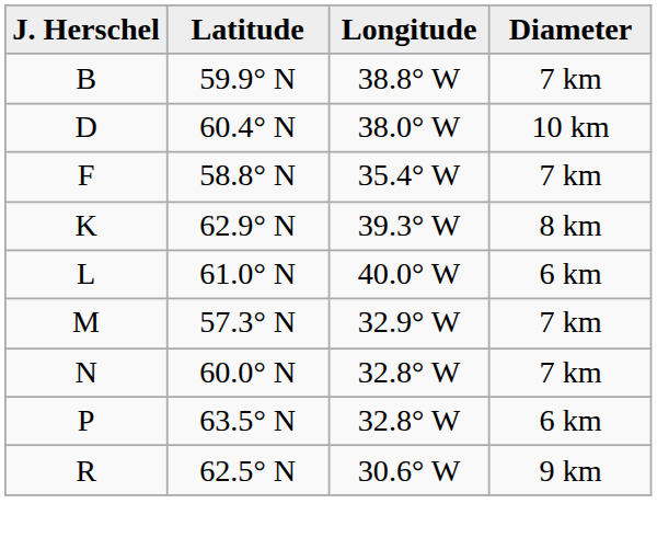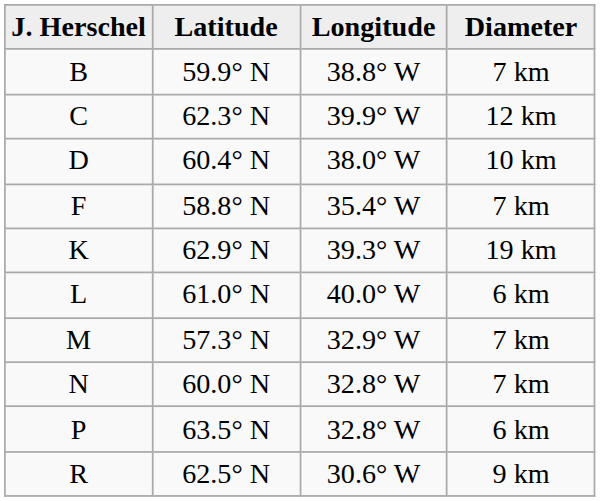 <table class="wikitable">
 <tr>
 <th width="25%" style="background:#eeeeee;">J. Herschel</th>
 <th width="25%" style="background:#eeeeee;">Latitude</th>
 <th width="25%" style="background:#eeeeee;">Longitude</th>
 <th width="25%" style="background:#eeeeee;">Diameter</th>
 </tr>
 <tr>
 <td align="center">B</td>
 <td align="center">59.9° N</td>
 <td align="center">38.8° W</td>
 <td align="center">7 km</td>
+</tr>
+<tr>
+<td align="center">C</td>
+<td align="center">62.3° N</td>
+<td align="center">39.9° W</td>
+<td align="center">12 km</td>
 </tr>
 <tr>
 <td align="center">D</td>
 <td align="center">60.4° N</td>
 <td align="center">38.0° W</td>
 <td align="center">10 km</td>
 </tr>
 <tr>
 <td align="center">F</td>
 <td align="center">58.8° N</td>
 <td align="center">35.4° W</td>
 <td align="center">7 km</td>
 </tr>
 <tr>
 <td align="center">K</td>
 <td align="center">62.9° N</td>
 <td align="center">39.3° W</td>
-<td align="center">8 km</td>
+<td align="center">19 km</td>
 </tr>
 <tr>
 <td align="center">L</td>
 <td align="center">61.0° N</td>
 <td align="center">40.0° W</td>
 <td align="center">6 km</td>
 </tr>
 <tr>
 <td align="center">M</td>
 <td align="center">57.3° N</td>
 <td align="center">32.9° W</td>
 <td align="center">7 km</td>
 </tr>
 <tr>
 <td align="center">N</td>
 <td align="center">60.0° N</td>
 <td align="center">32.8° W</td>
 <td align="center">7 km</td>
 </tr>
 <tr>
 <td align="center">P</td>
 <td align="center">63.5° N</td>
 <td align="center">32.8° W</td>
 <td align="center">6 km</td>
 </tr>
 <tr>
 <td align="center">R</td>
 <td align="center">62.5° N</td>
 <td align="center">30.6° W</td>
 <td align="center">9 km</td>
 </tr>
 </table>
